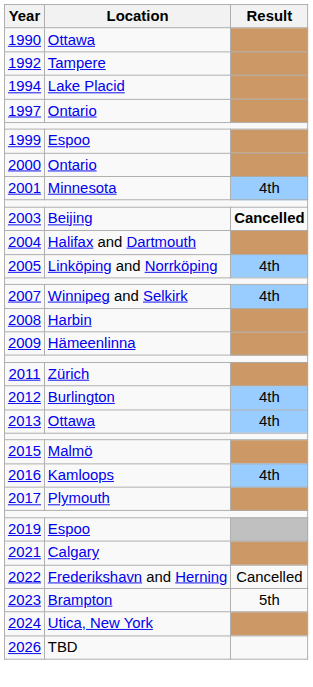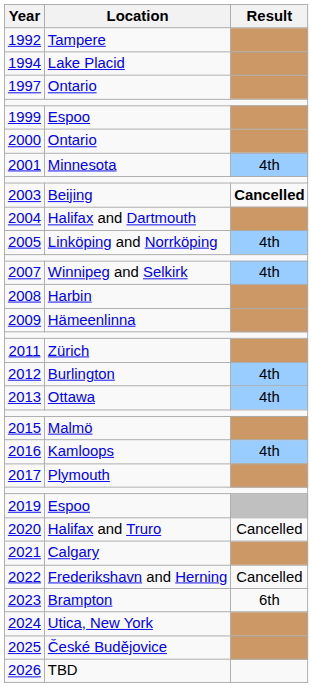 <table class="wikitable" style="text-align:center;">
 <tr>
 <th>Year</th>
 <th>Location</th>
 <th>Result</th>
-</tr>
-<tr>
-<td> <a href='#'>1990</a></td>
-<td align="left"><a href='#'>Ottawa</a></td>
-<td style="background:#c96;"></td>
 </tr>
 <tr>
 <td> <a href='#'>1992</a></td>
 <td align="left"><a href='#'>Tampere</a></td>
 <td style="background:#c96;"></td>
 </tr>
 <tr>
 <td> <a href='#'>1994</a></td>
 <td align="left"><a href='#'>Lake Placid</a></td>
 <td style="background:#c96;"></td>
 </tr>
 <tr>
 <td> <a href='#'>1997</a></td>
 <td align="left"><a href='#'>Ontario</a></td>
 <td style="background:#c96;"></td>
 </tr>
 <tr>
 <td colspan="3"></td>
 </tr>
 <tr>
 <td> <a href='#'>1999</a></td>
 <td align="left"><a href='#'>Espoo</a></td>
 <td style="background:#c96;"></td>
 </tr>
 <tr>
 <td> <a href='#'>2000</a></td>
 <td align="left"><a href='#'>Ontario</a></td>
 <td style="background:#c96;"></td>
 </tr>
 <tr>
 <td> <a href='#'>2001</a></td>
 <td align="left"><a href='#'>Minnesota</a></td>
 <td style="background:#9acdff;">4th</td>
 </tr>
 <tr>
 <td colspan="3"></td>
 </tr>
 <tr>
 <td> <a href='#'>2003</a></td>
 <td align="left"><a href='#'>Beijing</a></td>
 <td><strong>Cancelled</strong></td>
 </tr>
 <tr>
 <td> <a href='#'>2004</a></td>
 <td align="left"><a href='#'>Halifax</a> and <a href='#'>Dartmouth</a></td>
 <td style="background:#c96;"></td>
 </tr>
 <tr>
 <td> <a href='#'>2005</a></td>
 <td align="left"><a href='#'>Linköping</a> and <a href='#'>Norrköping</a></td>
 <td style="background:#9acdff;">4th</td>
 </tr>
 <tr>
 <td colspan="3"></td>
 </tr>
 <tr>
 <td> <a href='#'>2007</a></td>
 <td align="left"><a href='#'>Winnipeg</a> and <a href='#'>Selkirk</a></td>
 <td style="background:#9acdff;">4th</td>
 </tr>
 <tr>
 <td> <a href='#'>2008</a></td>
 <td align="left"><a href='#'>Harbin</a></td>
 <td style="background:#c96;"></td>
 </tr>
 <tr>
 <td> <a href='#'>2009</a></td>
 <td align="left"><a href='#'>Hämeenlinna</a></td>
 <td style="background:#c96;"></td>
 </tr>
 <tr>
 <td colspan="3"></td>
 </tr>
 <tr>
 <td> <a href='#'>2011</a></td>
 <td align="left"><a href='#'>Zürich</a></td>
 <td style="background:#c96;"></td>
 </tr>
 <tr>
 <td> <a href='#'>2012</a></td>
 <td align="left"><a href='#'>Burlington</a></td>
 <td style="background:#9acdff;">4th</td>
 </tr>
 <tr>
 <td> <a href='#'>2013</a></td>
 <td align="left"><a href='#'>Ottawa</a></td>
 <td style="background:#9acdff;">4th</td>
 </tr>
 <tr>
 <td colspan="3"></td>
 </tr>
 <tr>
 <td> <a href='#'>2015</a></td>
 <td align="left"><a href='#'>Malmö</a></td>
 <td style="background:#c96;"></td>
 </tr>
 <tr>
 <td> <a href='#'>2016</a></td>
 <td align="left"><a href='#'>Kamloops</a></td>
 <td style="background:#9acdff;">4th</td>
 </tr>
 <tr>
 <td> <a href='#'>2017</a></td>
 <td align="left"><a href='#'>Plymouth</a></td>
 <td style="background:#c96;"></td>
 </tr>
 <tr>
 <td colspan="3"></td>
 </tr>
 <tr>
 <td> <a href='#'>2019</a></td>
 <td align="left"><a href='#'>Espoo</a></td>
 <td style="background:silver;"></td>
 </tr>
 <tr>
+<td> <a href='#'>2020</a></td>
+<td align="left"><a href='#'>Halifax</a> and <a href='#'>Truro</a></td>
+<td>Cancelled</td>
+</tr>
+<tr>
 <td> <a href='#'>2021</a></td>
 <td align="left"><a href='#'>Calgary</a></td>
 <td style="background:#c96;"></td>
 </tr>
 <tr>
 <td> <a href='#'>2022</a></td>
 <td align="left"><a href='#'>Frederikshavn</a> and <a href='#'>Herning</a></td>
 <td>Cancelled</td>
 </tr>
 <tr>
 <td> <a href='#'>2023</a></td>
 <td align="left"><a href='#'>Brampton</a></td>
-<td>5th</td>
+<td>6th</td>
 </tr>
 <tr>
 <td> <a href='#'>2024</a></td>
 <td align="left"><a href='#'>Utica, New York</a></td>
+<td style="background:#c96;"></td>
+</tr>
+<tr>
+<td> <a href='#'>2025</a></td>
+<td align="left"><a href='#'>České Budějovice</a></td>
 <td style="background:#c96;"></td>
 </tr>
 <tr>
 <td> <a href='#'>2026</a></td>
 <td align="left">TBD</td>
 <td></td>
 </tr>
 </table>
